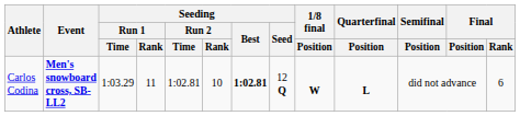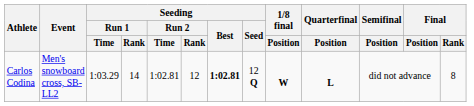 <table class=wikitable style=font-size:90%;text-align:center>
 <tr>
 <th rowspan=3>Athlete</th>
 <th rowspan=3>Event</th>
 <th colspan=6>Seeding</th>
 <th rowspan=2>1/8 final</th>
 <th rowspan=2>Quarterfinal</th>
 <th rowspan=2>Semifinal</th>
 <th colspan=2 rowspan=2>Final</th>
 </tr>
 <tr style=font-size:95%>
 <th colspan=2>Run 1</th>
 <th colspan=2>Run 2</th>
 <th rowspan=2>Best</th>
 <th rowspan=2>Seed</th>
 </tr>
 <tr style=font-size:95%>
 <th>Time</th>
 <th>Rank</th>
 <th>Time</th>
 <th>Rank</th>
 <th>Position</th>
 <th>Position</th>
 <th>Position</th>
 <th>Position</th>
 <th>Rank</th>
 </tr>
 <tr>
 <td align=left><a href='#'>Carlos Codina</a></td>
-<td align=left><strong><a href='#'>Men's snowboard cross, SB-LL2</a></strong></td>
+<td align=left><a href='#'>Men's snowboard cross, SB-LL2</a></td>
 <td>1:03.29</td>
-<td>11</td>
+<td>14</td>
 <td>1:02.81</td>
-<td>10</td>
+<td>12</td>
 <td><strong>1:02.81</strong></td>
 <td>12 <strong>Q</strong></td>
 <td><br><strong>W</strong></td>
 <td><br><strong>L</strong></td>
 <td colspan=2>did not advance</td>
-<td>6</td>
+<td>8</td>
 </tr>
 </table>
